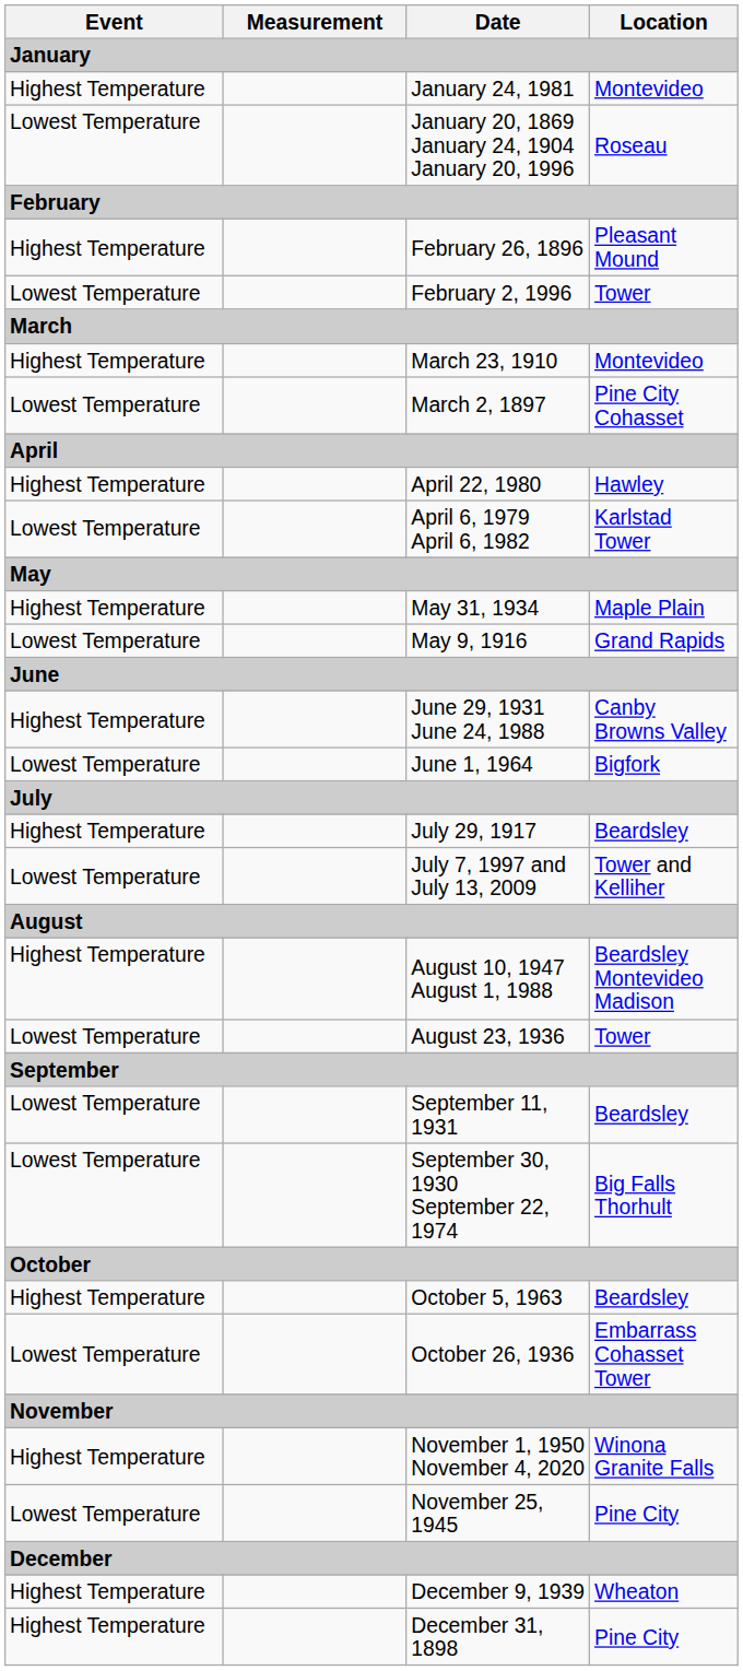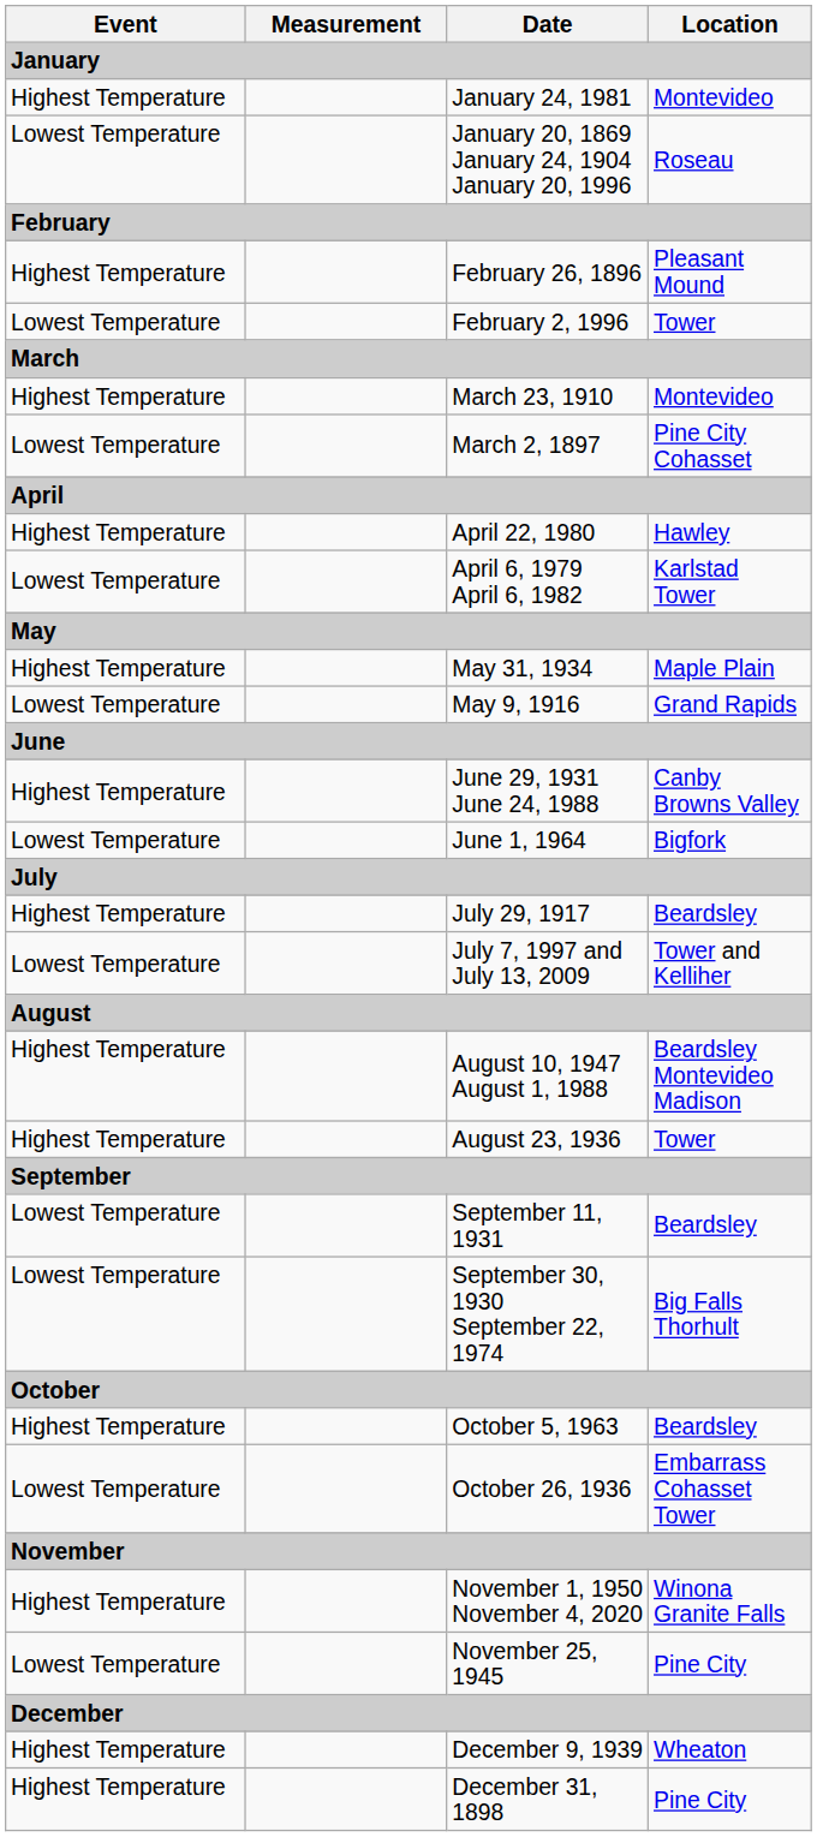 <table class="wikitable" style="font-size: 95%;" |>
 <tr>
 <th width="150">Event</th>
 <th width="125">Measurement</th>
 <th width="125">Date</th>
 <th width="100">Location</th>
 </tr>
 <tr>
 <td bgcolor="#cdcdcd" colspan="4"><strong>January</strong></td>
 </tr>
 <tr>
 <td>Highest Temperature</td>
 <td></td>
 <td>January 24, 1981</td>
 <td><a href='#'>Montevideo</a></td>
 </tr>
 <tr>
 <td valign="top">Lowest Temperature</td>
 <td valign="top"></td>
 <td>January 20, 1869<br>January 24, 1904<br> January 20, 1996</td>
 <td><a href='#'>Roseau</a></td>
 </tr>
 <tr>
 <td bgcolor="#cdcdcd" colspan="4"><strong>February</strong></td>
 </tr>
 <tr>
 <td>Highest Temperature</td>
 <td></td>
 <td>February 26, 1896</td>
 <td><a href='#'>Pleasant Mound</a></td>
 </tr>
 <tr>
 <td>Lowest Temperature</td>
 <td></td>
 <td>February 2, 1996</td>
 <td><a href='#'>Tower</a><br></td>
 </tr>
 <tr>
 <td bgcolor="#cdcdcd" colspan="4"><strong>March</strong></td>
 </tr>
 <tr>
 <td>Highest Temperature</td>
 <td></td>
 <td>March 23, 1910</td>
 <td><a href='#'>Montevideo</a></td>
 </tr>
 <tr>
 <td>Lowest Temperature</td>
 <td></td>
 <td>March 2, 1897</td>
 <td><a href='#'>Pine City</a><br><a href='#'>Cohasset</a></td>
 </tr>
 <tr>
 <td bgcolor="#cdcdcd" colspan="4"><strong>April</strong></td>
 </tr>
 <tr>
 <td>Highest Temperature</td>
 <td></td>
 <td>April 22, 1980</td>
 <td><a href='#'>Hawley</a></td>
 </tr>
 <tr>
 <td>Lowest Temperature</td>
 <td></td>
 <td>April 6, 1979<br>April 6, 1982</td>
 <td><a href='#'>Karlstad</a><br><a href='#'>Tower</a></td>
 </tr>
 <tr>
 <td bgcolor="#cdcdcd" colspan="4"><strong>May</strong></td>
 </tr>
 <tr>
 <td>Highest Temperature</td>
 <td></td>
 <td>May 31, 1934</td>
 <td><a href='#'>Maple Plain</a></td>
 </tr>
 <tr>
 <td valign="top">Lowest Temperature</td>
 <td valign="top"></td>
 <td>May 9, 1916</td>
 <td><a href='#'>Grand Rapids</a></td>
 </tr>
 <tr>
 <td bgcolor="#cdcdcd" colspan="4"><strong>June</strong></td>
 </tr>
 <tr>
 <td>Highest Temperature</td>
 <td></td>
 <td>June 29, 1931<br>June 24, 1988</td>
 <td><a href='#'>Canby</a><br><a href='#'>Browns Valley</a></td>
 </tr>
 <tr>
 <td>Lowest Temperature</td>
 <td></td>
 <td>June 1, 1964</td>
 <td><a href='#'>Bigfork</a></td>
 </tr>
 <tr>
 <td bgcolor="#cdcdcd" colspan="4"><strong>July</strong></td>
 </tr>
 <tr>
 <td valign="top">Highest Temperature</td>
 <td valign="top"></td>
 <td>July 29, 1917</td>
 <td><a href='#'>Beardsley</a></td>
 </tr>
 <tr>
 <td>Lowest Temperature</td>
 <td></td>
 <td>July 7, 1997 and July 13, 2009</td>
 <td><a href='#'>Tower</a> and <a href='#'>Kelliher</a></td>
 </tr>
 <tr>
 <td bgcolor="#cdcdcd" colspan="4"><strong>August</strong></td>
 </tr>
 <tr>
 <td valign="top">Highest Temperature</td>
 <td valign="top"></td>
 <td>August 10, 1947<br>August 1, 1988</td>
 <td><a href='#'>Beardsley</a><br><a href='#'>Montevideo</a><br><a href='#'>Madison</a></td>
 </tr>
 <tr>
-<td valign="top">Lowest Temperature</td>
+<td>Highest Temperature</td>
 <td valign="top"></td>
 <td>August 23, 1936</td>
 <td><a href='#'>Tower</a></td>
 </tr>
 <tr>
 <td bgcolor="#cdcdcd" colspan="4"><strong>September</strong></td>
 </tr>
 <tr>
 <td valign="top">Lowest Temperature</td>
 <td></td>
 <td>September 11, 1931</td>
 <td><a href='#'>Beardsley</a></td>
 </tr>
 <tr>
 <td valign="top">Lowest Temperature</td>
 <td valign="top"></td>
 <td>September 30, 1930<br>September 22, 1974</td>
 <td><a href='#'>Big Falls</a><br><a href='#'>Thorhult</a></td>
 </tr>
 <tr>
 <td bgcolor="#cdcdcd" colspan="4"><strong>October</strong></td>
 </tr>
 <tr>
 <td>Highest Temperature</td>
 <td></td>
 <td>October 5, 1963</td>
 <td><a href='#'>Beardsley</a></td>
 </tr>
 <tr>
 <td>Lowest Temperature</td>
 <td></td>
 <td>October 26, 1936</td>
 <td><a href='#'>Embarrass</a><br><a href='#'>Cohasset</a><br><a href='#'>Tower</a></td>
 </tr>
 <tr>
 <td bgcolor="#cdcdcd" colspan="4"><strong>November</strong></td>
 </tr>
 <tr>
 <td>Highest Temperature</td>
 <td></td>
 <td>November 1, 1950<br>November 4, 2020</td>
 <td><a href='#'>Winona</a><br><a href='#'>Granite Falls</a></td>
 </tr>
 <tr>
 <td>Lowest Temperature</td>
 <td></td>
 <td>November 25, 1945</td>
 <td><a href='#'>Pine City</a></td>
 </tr>
 <tr>
 <td bgcolor="#cdcdcd" colspan="4"><strong>December</strong></td>
 </tr>
 <tr>
 <td>Highest Temperature</td>
 <td></td>
 <td>December 9, 1939</td>
 <td><a href='#'>Wheaton</a></td>
 </tr>
 <tr>
 <td valign="top">Highest Temperature</td>
 <td></td>
 <td>December 31, 1898</td>
 <td><a href='#'>Pine City</a></td>
 </tr>
 </table>
